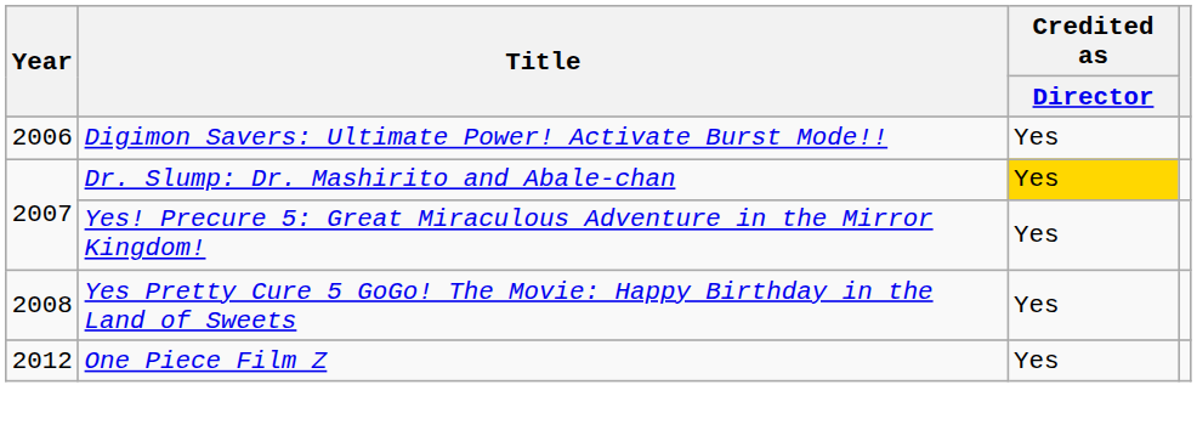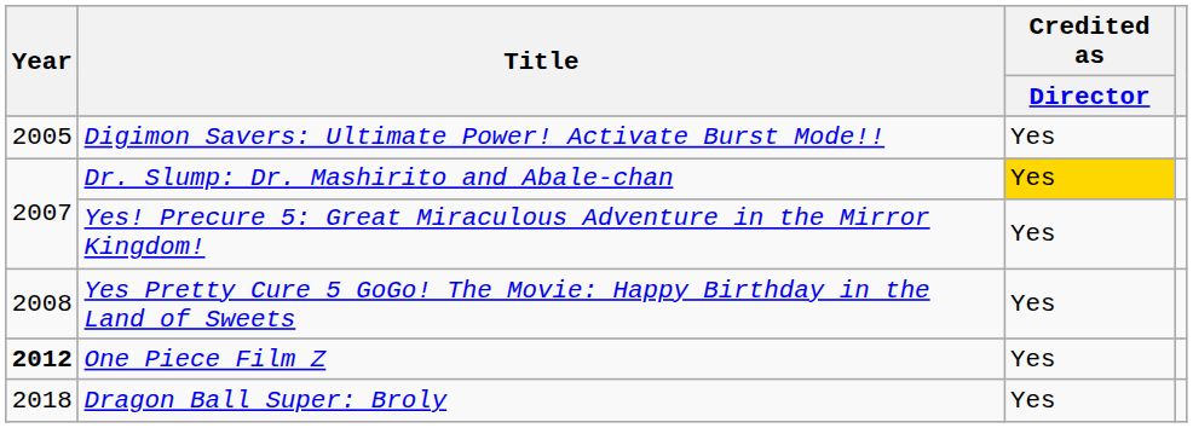 <table class="wikitable sortable">
 <tr>
 <th rowspan="2">Year</th>
 <th rowspan="2">Title</th>
 <th>Credited as</th>
 <th rowspan="2"></th>
 </tr>
 <tr>
 <th><a href='#'>Director</a></th>
 </tr>
 <tr>
-<td>2006</td>
+<td>2005</td>
 <td><em><a href='#'>Digimon Savers: Ultimate Power! Activate Burst Mode!!</a></em></td>
 <td>Yes</td>
 <td></td>
 </tr>
 <tr>
 <td rowspan="2">2007</td>
 <td><em><a href='#'>Dr. Slump: Dr. Mashirito and Abale-chan</a></em></td>
 <td style="background: gold;">Yes</td>
 <td></td>
 </tr>
 <tr>
 <td><em><a href='#'>Yes! Precure 5: Great Miraculous Adventure in the Mirror Kingdom!</a></em></td>
 <td>Yes</td>
 <td></td>
 </tr>
 <tr>
 <td>2008</td>
 <td><em><a href='#'>Yes Pretty Cure 5 GoGo! The Movie: Happy Birthday in the Land of Sweets</a></em></td>
 <td>Yes</td>
 <td></td>
 </tr>
 <tr>
-<td>2012</td>
+<td><strong>2012</strong></td>
 <td><em><a href='#'>One Piece Film Z</a></em></td>
 <td>Yes</td>
 <td></td>
 </tr>
+<tr>
+<td>2018</td>
+<td><em><a href='#'>Dragon Ball Super: Broly</a></em></td>
+<td>Yes</td>
+<td></td>
+</tr>
 </table>
